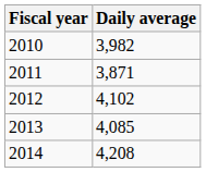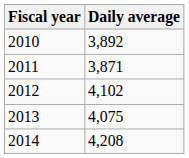 <table class="wikitable">
 <tr>
 <th>Fiscal year</th>
 <th>Daily average</th>
 </tr>
 <tr>
 <td>2010</td>
-<td>3,982</td>
+<td>3,892</td>
 </tr>
 <tr>
 <td>2011</td>
 <td>3,871</td>
 </tr>
 <tr>
 <td>2012</td>
 <td>4,102</td>
 </tr>
 <tr>
 <td>2013</td>
-<td>4,085</td>
+<td>4,075</td>
 </tr>
 <tr>
 <td>2014</td>
 <td>4,208</td>
 </tr>
 </table>
